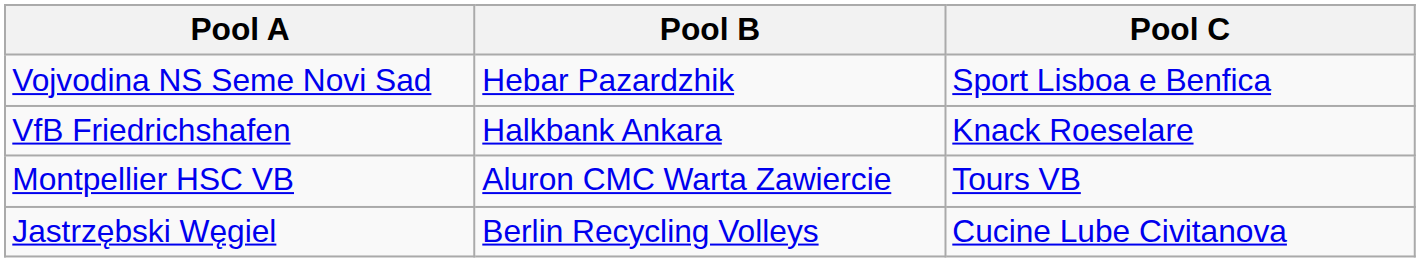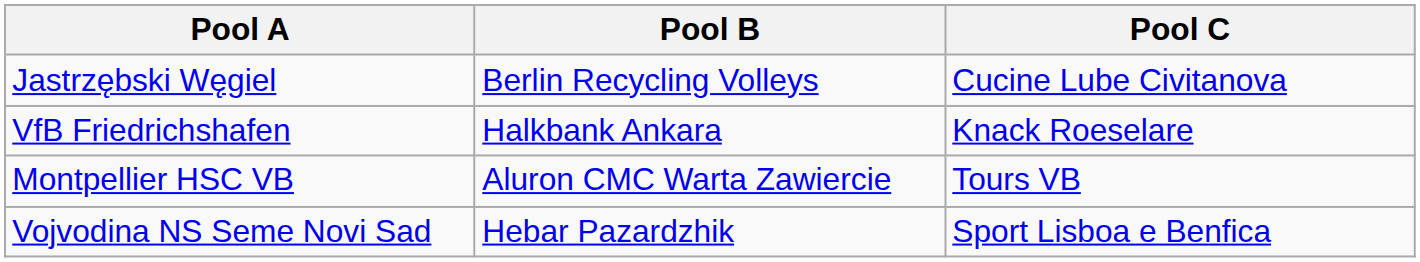 <table class="wikitable" style="text-align:left">
 <tr>
 <th width=230>Pool A</th>
 <th width=230>Pool B</th>
 <th width=230>Pool C</th>
 </tr>
 <tr>
-<td> <a href='#'>Vojvodina NS Seme Novi Sad</a></td>
-<td> <a href='#'>Hebar Pazardzhik</a></td>
-<td> <a href='#'>Sport Lisboa e Benfica</a></td>
+<td> <a href='#'>Jastrzębski Węgiel</a></td>
+<td> <a href='#'>Berlin Recycling Volleys</a></td>
+<td> <a href='#'>Cucine Lube Civitanova</a></td>
 </tr>
 <tr>
 <td> <a href='#'>VfB Friedrichshafen</a></td>
 <td> <a href='#'>Halkbank Ankara</a></td>
 <td> <a href='#'>Knack Roeselare</a></td>
 </tr>
 <tr>
 <td> <a href='#'>Montpellier HSC VB</a></td>
 <td> <a href='#'>Aluron CMC Warta Zawiercie</a></td>
 <td> <a href='#'>Tours VB</a></td>
 </tr>
 <tr>
-<td> <a href='#'>Jastrzębski Węgiel</a></td>
-<td> <a href='#'>Berlin Recycling Volleys</a></td>
-<td> <a href='#'>Cucine Lube Civitanova</a></td>
+<td> <a href='#'>Vojvodina NS Seme Novi Sad</a></td>
+<td> <a href='#'>Hebar Pazardzhik</a></td>
+<td> <a href='#'>Sport Lisboa e Benfica</a></td>
 </tr>
 </table>
